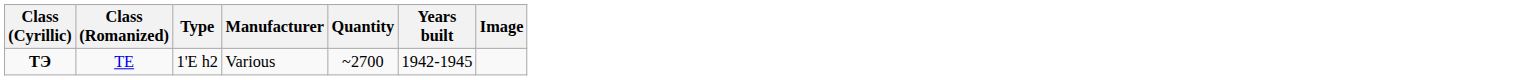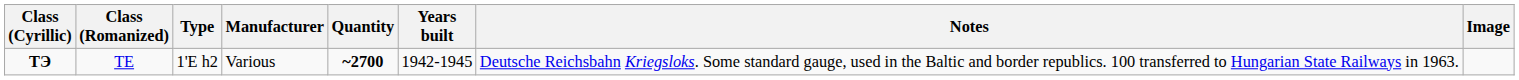 <table class=wikitable style=text-align:center>
 <tr>
 <th>Class<br>(Cyrillic)</th>
 <th>Class<br>(Romanized)</th>
 <th>Type</th>
 <th>Manufacturer</th>
 <th>Quantity</th>
 <th>Years<br>built</th>
+<th>Notes</th>
 <th>Image</th>
 </tr>
 <tr>
 <td><strong>ТЭ</strong></td>
 <td><a href='#'>TE</a></td>
 <td>1'E h2</td>
 <td align=left>Various</td>
-<td>~2700</td>
+<td><strong>~2700</strong></td>
 <td>1942-1945</td>
+<td align=left><a href='#'>Deutsche Reichsbahn</a> <a href='#'><em>Kriegsloks</em></a>. Some standard gauge, used in the Baltic and border republics. 100 transferred to <a href='#'>Hungarian State Railways</a> in 1963.</td>
 <td></td>
 </tr>
 </table>
